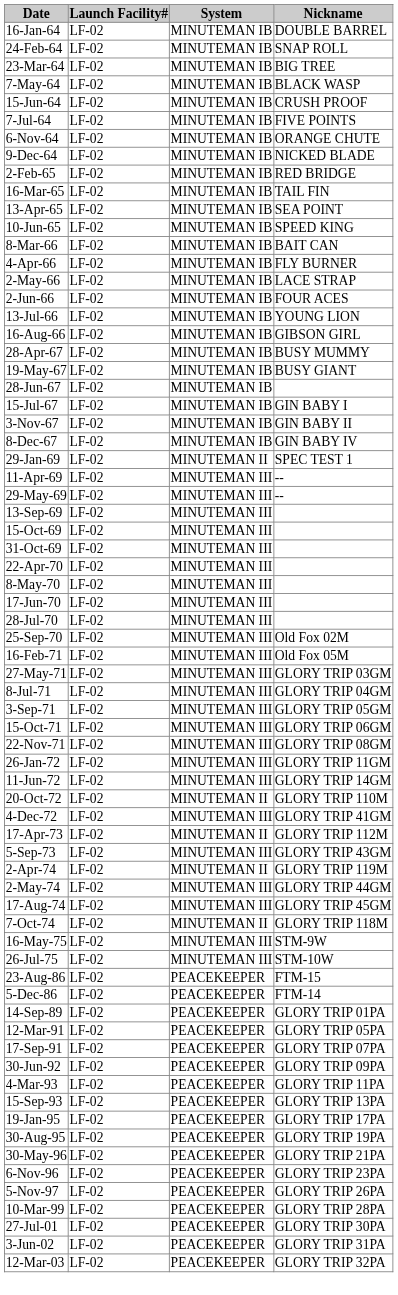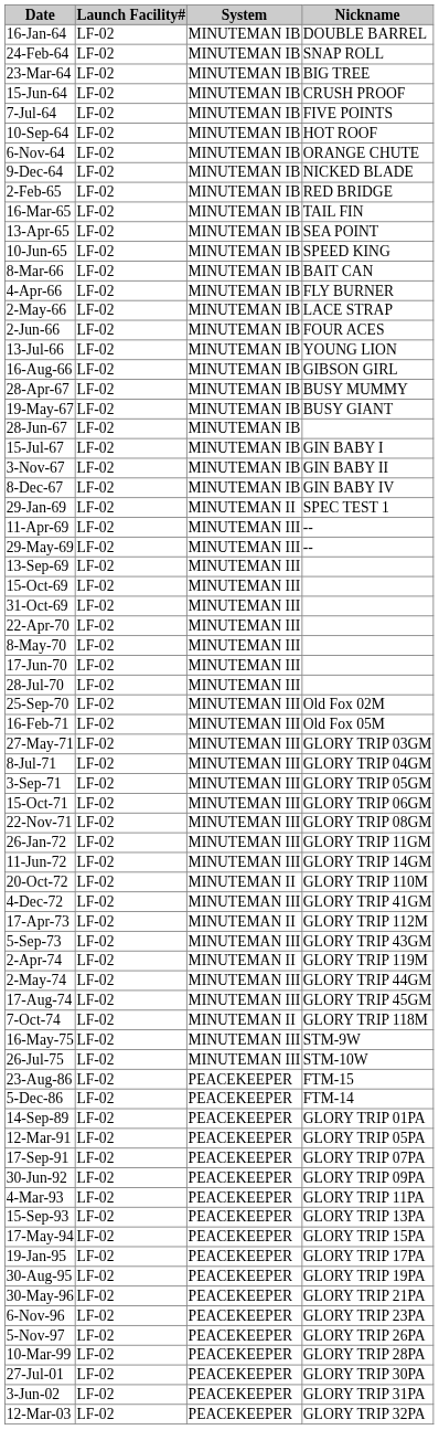 <table border=1 style="border-collapse: collapse;">
 <tr style="background:#cccccc;">
 <th>Date</th>
 <th>Launch Facility#</th>
 <th>System</th>
 <th>Nickname</th>
 </tr>
 <tr>
 <td>16-Jan-64</td>
 <td>LF-02</td>
 <td>MINUTEMAN IB</td>
 <td>DOUBLE BARREL</td>
 </tr>
 <tr>
 <td>24-Feb-64</td>
 <td>LF-02</td>
 <td>MINUTEMAN IB</td>
 <td>SNAP ROLL</td>
 </tr>
 <tr>
 <td>23-Mar-64</td>
 <td>LF-02</td>
 <td>MINUTEMAN IB</td>
 <td>BIG TREE</td>
 </tr>
 <tr>
-<td>7-May-64</td>
-<td>LF-02</td>
-<td>MINUTEMAN IB</td>
-<td>BLACK WASP</td>
-</tr>
-<tr>
 <td>15-Jun-64</td>
 <td>LF-02</td>
 <td>MINUTEMAN IB</td>
 <td>CRUSH PROOF</td>
 </tr>
 <tr>
 <td>7-Jul-64</td>
 <td>LF-02</td>
 <td>MINUTEMAN IB</td>
 <td>FIVE POINTS</td>
+</tr>
+<tr>
+<td>10-Sep-64</td>
+<td>LF-02</td>
+<td>MINUTEMAN IB</td>
+<td>HOT ROOF</td>
 </tr>
 <tr>
 <td>6-Nov-64</td>
 <td>LF-02</td>
 <td>MINUTEMAN IB</td>
 <td>ORANGE CHUTE</td>
 </tr>
 <tr>
 <td>9-Dec-64</td>
 <td>LF-02</td>
 <td>MINUTEMAN IB</td>
 <td>NICKED BLADE</td>
 </tr>
 <tr>
 <td>2-Feb-65</td>
 <td>LF-02</td>
 <td>MINUTEMAN IB</td>
 <td>RED BRIDGE</td>
 </tr>
 <tr>
 <td>16-Mar-65</td>
 <td>LF-02</td>
 <td>MINUTEMAN IB</td>
 <td>TAIL FIN</td>
 </tr>
 <tr>
 <td>13-Apr-65</td>
 <td>LF-02</td>
 <td>MINUTEMAN IB</td>
 <td>SEA POINT</td>
 </tr>
 <tr>
 <td>10-Jun-65</td>
 <td>LF-02</td>
 <td>MINUTEMAN IB</td>
 <td>SPEED KING</td>
 </tr>
 <tr>
 <td>8-Mar-66</td>
 <td>LF-02</td>
 <td>MINUTEMAN IB</td>
 <td>BAIT CAN</td>
 </tr>
 <tr>
 <td>4-Apr-66</td>
 <td>LF-02</td>
 <td>MINUTEMAN IB</td>
 <td>FLY BURNER</td>
 </tr>
 <tr>
 <td>2-May-66</td>
 <td>LF-02</td>
 <td>MINUTEMAN IB</td>
 <td>LACE STRAP</td>
 </tr>
 <tr>
 <td>2-Jun-66</td>
 <td>LF-02</td>
 <td>MINUTEMAN IB</td>
 <td>FOUR ACES</td>
 </tr>
 <tr>
 <td>13-Jul-66</td>
 <td>LF-02</td>
 <td>MINUTEMAN IB</td>
 <td>YOUNG LION</td>
 </tr>
 <tr>
 <td>16-Aug-66</td>
 <td>LF-02</td>
 <td>MINUTEMAN IB</td>
 <td>GIBSON GIRL</td>
 </tr>
 <tr>
 <td>28-Apr-67</td>
 <td>LF-02</td>
 <td>MINUTEMAN IB</td>
 <td>BUSY MUMMY</td>
 </tr>
 <tr>
 <td>19-May-67</td>
 <td>LF-02</td>
 <td>MINUTEMAN IB</td>
 <td>BUSY GIANT</td>
 </tr>
 <tr>
 <td>28-Jun-67</td>
 <td>LF-02</td>
 <td>MINUTEMAN IB</td>
 <td></td>
 </tr>
 <tr>
 <td>15-Jul-67</td>
 <td>LF-02</td>
 <td>MINUTEMAN IB</td>
 <td>GIN BABY I</td>
 </tr>
 <tr>
 <td>3-Nov-67</td>
 <td>LF-02</td>
 <td>MINUTEMAN IB</td>
 <td>GIN BABY II</td>
 </tr>
 <tr>
 <td>8-Dec-67</td>
 <td>LF-02</td>
 <td>MINUTEMAN IB</td>
 <td>GIN BABY IV</td>
 </tr>
 <tr>
 <td>29-Jan-69</td>
 <td>LF-02</td>
 <td>MINUTEMAN II</td>
 <td>SPEC TEST 1</td>
 </tr>
 <tr>
 <td>11-Apr-69</td>
 <td>LF-02</td>
 <td>MINUTEMAN III</td>
 <td>--</td>
 </tr>
 <tr>
 <td>29-May-69</td>
 <td>LF-02</td>
 <td>MINUTEMAN III</td>
 <td>--</td>
 </tr>
 <tr>
 <td>13-Sep-69</td>
 <td>LF-02</td>
 <td>MINUTEMAN III</td>
 <td></td>
 </tr>
 <tr>
 <td>15-Oct-69</td>
 <td>LF-02</td>
 <td>MINUTEMAN III</td>
 <td></td>
 </tr>
 <tr>
 <td>31-Oct-69</td>
 <td>LF-02</td>
 <td>MINUTEMAN III</td>
 <td></td>
 </tr>
 <tr>
 <td>22-Apr-70</td>
 <td>LF-02</td>
 <td>MINUTEMAN III</td>
 <td></td>
 </tr>
 <tr>
 <td>8-May-70</td>
 <td>LF-02</td>
 <td>MINUTEMAN III</td>
 <td></td>
 </tr>
 <tr>
 <td>17-Jun-70</td>
 <td>LF-02</td>
 <td>MINUTEMAN III</td>
 <td></td>
 </tr>
 <tr>
 <td>28-Jul-70</td>
 <td>LF-02</td>
 <td>MINUTEMAN III</td>
 <td></td>
 </tr>
 <tr>
 <td>25-Sep-70</td>
 <td>LF-02</td>
 <td>MINUTEMAN III</td>
 <td>Old Fox 02M</td>
 </tr>
 <tr>
 <td>16-Feb-71</td>
 <td>LF-02</td>
 <td>MINUTEMAN III</td>
 <td>Old Fox 05M</td>
 </tr>
 <tr>
 <td>27-May-71</td>
 <td>LF-02</td>
 <td>MINUTEMAN III</td>
 <td>GLORY TRIP 03GM</td>
 </tr>
 <tr>
 <td>8-Jul-71</td>
 <td>LF-02</td>
 <td>MINUTEMAN III</td>
 <td>GLORY TRIP 04GM</td>
 </tr>
 <tr>
 <td>3-Sep-71</td>
 <td>LF-02</td>
 <td>MINUTEMAN III</td>
 <td>GLORY TRIP 05GM</td>
 </tr>
 <tr>
 <td>15-Oct-71</td>
 <td>LF-02</td>
 <td>MINUTEMAN III</td>
 <td>GLORY TRIP 06GM</td>
 </tr>
 <tr>
 <td>22-Nov-71</td>
 <td>LF-02</td>
 <td>MINUTEMAN III</td>
 <td>GLORY TRIP 08GM</td>
 </tr>
 <tr>
 <td>26-Jan-72</td>
 <td>LF-02</td>
 <td>MINUTEMAN III</td>
 <td>GLORY TRIP 11GM</td>
 </tr>
 <tr>
 <td>11-Jun-72</td>
 <td>LF-02</td>
 <td>MINUTEMAN III</td>
 <td>GLORY TRIP 14GM</td>
 </tr>
 <tr>
 <td>20-Oct-72</td>
 <td>LF-02</td>
 <td>MINUTEMAN II</td>
 <td>GLORY TRIP 110M</td>
 </tr>
 <tr>
 <td>4-Dec-72</td>
 <td>LF-02</td>
 <td>MINUTEMAN III</td>
 <td>GLORY TRIP 41GM</td>
 </tr>
 <tr>
 <td>17-Apr-73</td>
 <td>LF-02</td>
 <td>MINUTEMAN II</td>
 <td>GLORY TRIP 112M</td>
 </tr>
 <tr>
 <td>5-Sep-73</td>
 <td>LF-02</td>
 <td>MINUTEMAN III</td>
 <td>GLORY TRIP 43GM</td>
 </tr>
 <tr>
 <td>2-Apr-74</td>
 <td>LF-02</td>
 <td>MINUTEMAN II</td>
 <td>GLORY TRIP 119M</td>
 </tr>
 <tr>
 <td>2-May-74</td>
 <td>LF-02</td>
 <td>MINUTEMAN III</td>
 <td>GLORY TRIP 44GM</td>
 </tr>
 <tr>
 <td>17-Aug-74</td>
 <td>LF-02</td>
 <td>MINUTEMAN III</td>
 <td>GLORY TRIP 45GM</td>
 </tr>
 <tr>
 <td>7-Oct-74</td>
 <td>LF-02</td>
 <td>MINUTEMAN II</td>
 <td>GLORY TRIP 118M</td>
 </tr>
 <tr>
 <td>16-May-75</td>
 <td>LF-02</td>
 <td>MINUTEMAN III</td>
 <td>STM-9W</td>
 </tr>
 <tr>
 <td>26-Jul-75</td>
 <td>LF-02</td>
 <td>MINUTEMAN III</td>
 <td>STM-10W</td>
 </tr>
 <tr>
 <td>23-Aug-86</td>
 <td>LF-02</td>
 <td>PEACEKEEPER</td>
 <td>FTM-15</td>
 </tr>
 <tr>
 <td>5-Dec-86</td>
 <td>LF-02</td>
 <td>PEACEKEEPER</td>
 <td>FTM-14</td>
 </tr>
 <tr>
 <td>14-Sep-89</td>
 <td>LF-02</td>
 <td>PEACEKEEPER</td>
 <td>GLORY TRIP 01PA</td>
 </tr>
 <tr>
 <td>12-Mar-91</td>
 <td>LF-02</td>
 <td>PEACEKEEPER</td>
 <td>GLORY TRIP 05PA</td>
 </tr>
 <tr>
 <td>17-Sep-91</td>
 <td>LF-02</td>
 <td>PEACEKEEPER</td>
 <td>GLORY TRIP 07PA</td>
 </tr>
 <tr>
 <td>30-Jun-92</td>
 <td>LF-02</td>
 <td>PEACEKEEPER</td>
 <td>GLORY TRIP 09PA</td>
 </tr>
 <tr>
 <td>4-Mar-93</td>
 <td>LF-02</td>
 <td>PEACEKEEPER</td>
 <td>GLORY TRIP 11PA</td>
 </tr>
 <tr>
 <td>15-Sep-93</td>
 <td>LF-02</td>
 <td>PEACEKEEPER</td>
 <td>GLORY TRIP 13PA</td>
 </tr>
 <tr>
+<td>17-May-94</td>
+<td>LF-02</td>
+<td>PEACEKEEPER</td>
+<td>GLORY TRIP 15PA</td>
+</tr>
+<tr>
 <td>19-Jan-95</td>
 <td>LF-02</td>
 <td>PEACEKEEPER</td>
 <td>GLORY TRIP 17PA</td>
 </tr>
 <tr>
 <td>30-Aug-95</td>
 <td>LF-02</td>
 <td>PEACEKEEPER</td>
 <td>GLORY TRIP 19PA</td>
 </tr>
 <tr>
 <td>30-May-96</td>
 <td>LF-02</td>
 <td>PEACEKEEPER</td>
 <td>GLORY TRIP 21PA</td>
 </tr>
 <tr>
 <td>6-Nov-96</td>
 <td>LF-02</td>
 <td>PEACEKEEPER</td>
 <td>GLORY TRIP 23PA</td>
 </tr>
 <tr>
 <td>5-Nov-97</td>
 <td>LF-02</td>
 <td>PEACEKEEPER</td>
 <td>GLORY TRIP 26PA</td>
 </tr>
 <tr>
 <td>10-Mar-99</td>
 <td>LF-02</td>
 <td>PEACEKEEPER</td>
 <td>GLORY TRIP 28PA</td>
 </tr>
 <tr>
 <td>27-Jul-01</td>
 <td>LF-02</td>
 <td>PEACEKEEPER</td>
 <td>GLORY TRIP 30PA</td>
 </tr>
 <tr>
 <td>3-Jun-02</td>
 <td>LF-02</td>
 <td>PEACEKEEPER</td>
 <td>GLORY TRIP 31PA</td>
 </tr>
 <tr>
 <td>12-Mar-03</td>
 <td>LF-02</td>
 <td>PEACEKEEPER</td>
 <td>GLORY TRIP 32PA</td>
 </tr>
 </table>
